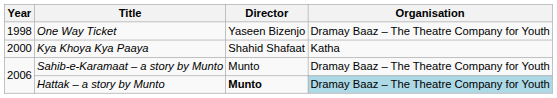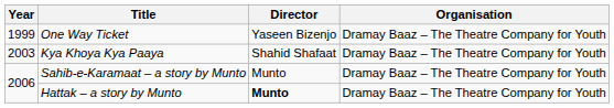 <table class="wikitable">
 <tr>
 <th>Year</th>
 <th>Title</th>
 <th>Director</th>
 <th>Organisation</th>
 </tr>
 <tr>
-<td>1998</td>
+<td>1999</td>
 <td><em>One Way Ticket</em></td>
 <td>Yaseen Bizenjo</td>
 <td>Dramay Baaz – The Theatre Company for Youth</td>
 </tr>
 <tr>
-<td>2000</td>
+<td>2003</td>
 <td><em>Kya Khoya Kya Paaya</em></td>
 <td>Shahid Shafaat</td>
-<td>Katha</td>
+<td>Dramay Baaz – The Theatre Company for Youth</td>
 </tr>
 <tr>
 <td rowspan="2">2006</td>
 <td><em>Sahib-e-Karamaat – a story by Munto</em></td>
 <td>Munto</td>
 <td>Dramay Baaz – The Theatre Company for Youth</td>
 </tr>
 <tr>
 <td><em>Hattak – a story by Munto</em></td>
 <td><strong>Munto</strong></td>
-<td style="background: lightblue;">Dramay Baaz – The Theatre Company for Youth</td>
+<td>Dramay Baaz – The Theatre Company for Youth</td>
 </tr>
 </table>
